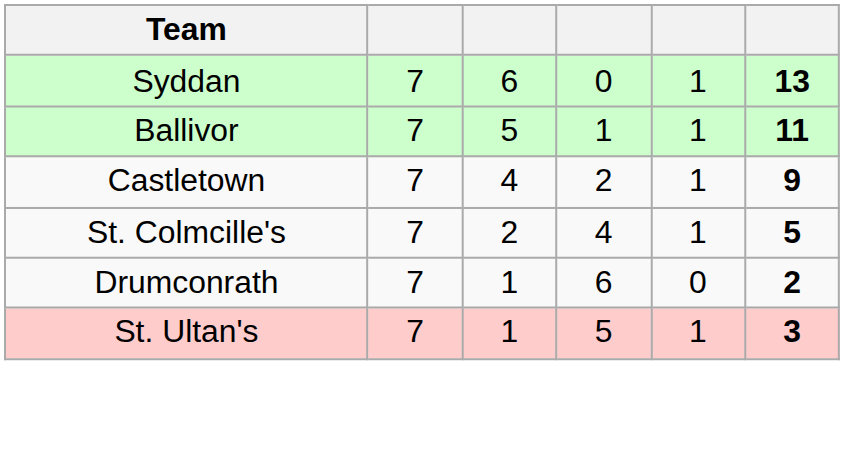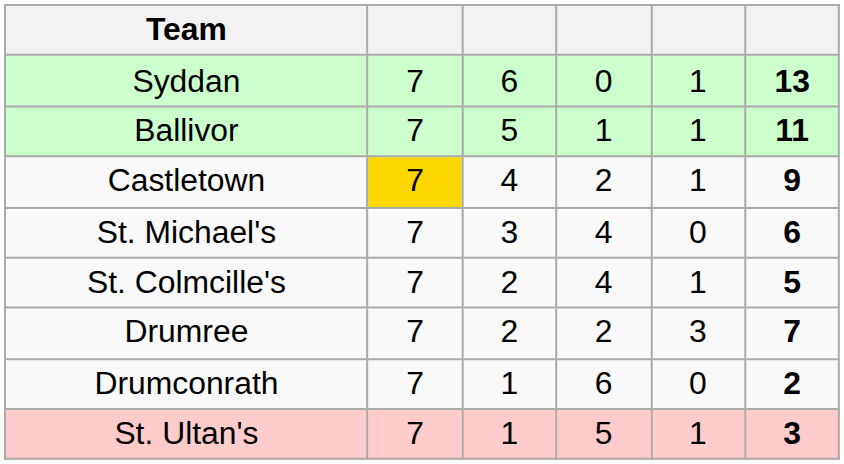 <table class="wikitable" style="text-align:center">
 <tr>
 <th width="175">Team</th>
 <th width="40"></th>
 <th width="40"></th>
 <th width="40"></th>
 <th width="40"></th>
 <th width="40"></th>
 </tr>
 <tr style="background:#cfc;">
 <td>Syddan</td>
 <td>7</td>
 <td>6</td>
 <td>0</td>
 <td>1</td>
 <td><strong>13</strong></td>
 </tr>
 <tr style="background:#cfc;">
 <td>Ballivor</td>
 <td>7</td>
 <td>5</td>
 <td>1</td>
 <td>1</td>
 <td><strong>11</strong></td>
 </tr>
 <tr>
 <td>Castletown</td>
-<td>7</td>
+<td style="background: gold;">7</td>
 <td>4</td>
 <td>2</td>
 <td>1</td>
 <td><strong>9</strong></td>
+</tr>
+<tr>
+<td>St. Michael's</td>
+<td>7</td>
+<td>3</td>
+<td>4</td>
+<td>0</td>
+<td><strong>6</strong></td>
 </tr>
 <tr>
 <td>St. Colmcille's</td>
 <td>7</td>
 <td>2</td>
 <td>4</td>
 <td>1</td>
 <td><strong>5</strong></td>
+</tr>
+<tr>
+<td>Drumree</td>
+<td>7</td>
+<td>2</td>
+<td>2</td>
+<td>3</td>
+<td><strong>7</strong></td>
 </tr>
 <tr>
 <td>Drumconrath</td>
 <td>7</td>
 <td>1</td>
 <td>6</td>
 <td>0</td>
 <td><strong>2</strong></td>
 </tr>
 <tr style="background:#fcc;">
 <td>St. Ultan's</td>
 <td>7</td>
 <td>1</td>
 <td>5</td>
 <td>1</td>
 <td><strong>3</strong></td>
 </tr>
 </table>
